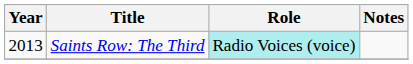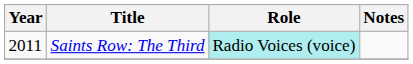 <table class="wikitable sortable">
 <tr>
 <th>Year</th>
 <th>Title</th>
 <th>Role</th>
 <th>Notes</th>
 </tr>
 <tr>
-<td>2013</td>
+<td>2011</td>
 <td><em><a href='#'>Saints Row: The Third</a></em></td>
 <td style="background: paleturquoise;">Radio Voices (voice)</td>
 <td></td>
 </tr>
 <tr>
 </tr>
 </table>
